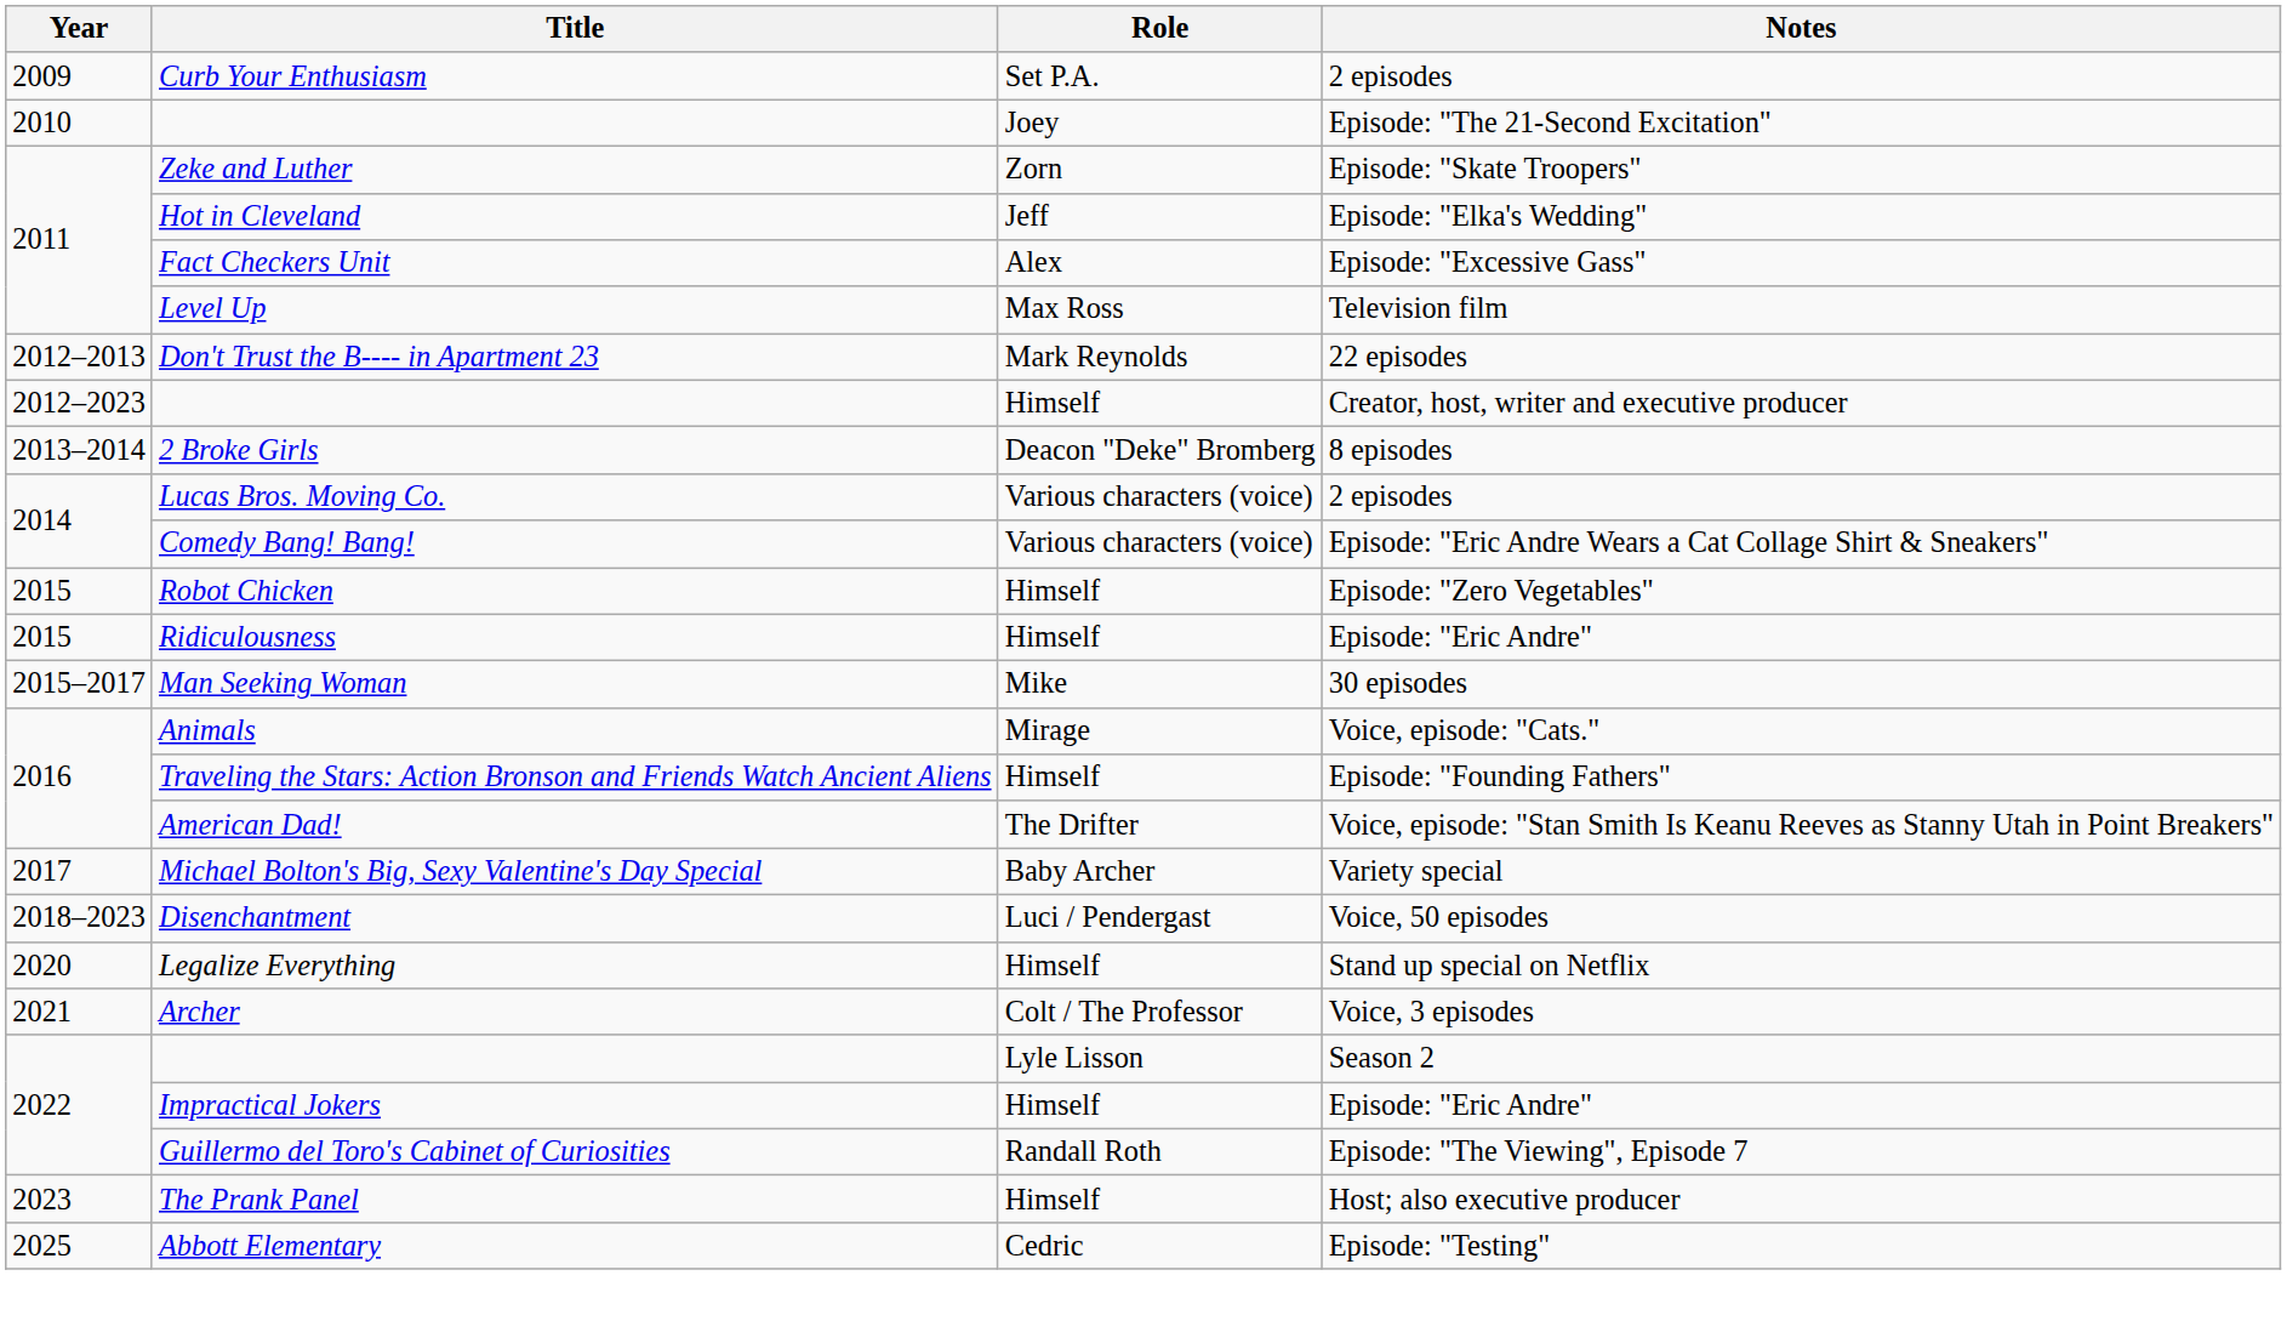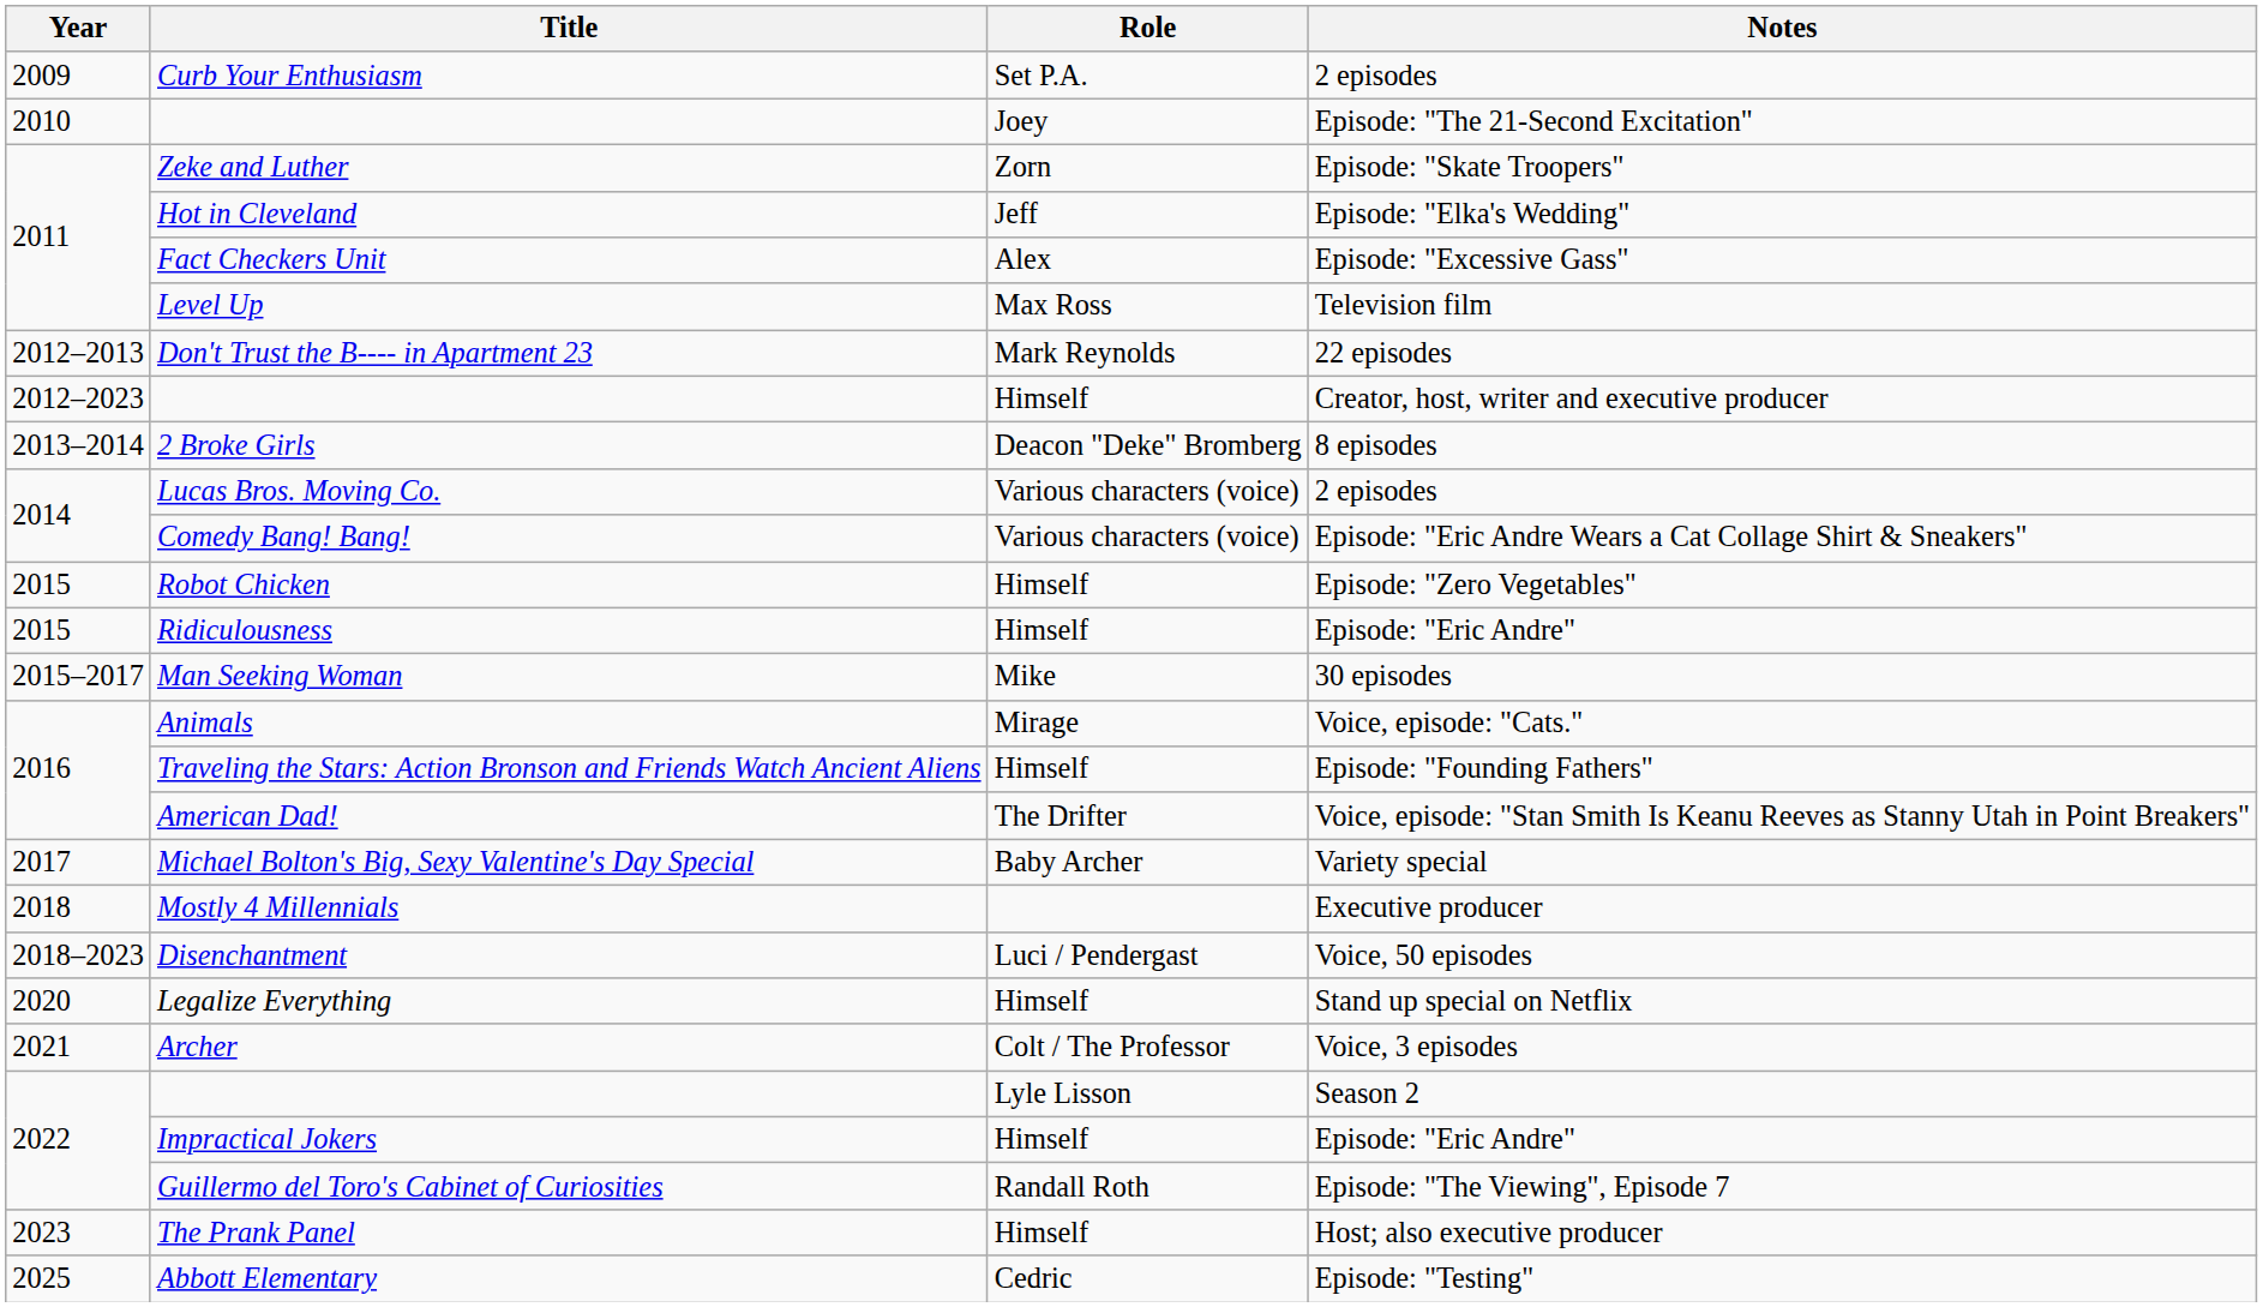 <table class="wikitable sortable">
 <tr>
 <th>Year</th>
 <th>Title</th>
 <th>Role</th>
 <th class="unsortable">Notes</th>
 </tr>
 <tr>
 <td>2009</td>
 <td><em><a href='#'>Curb Your Enthusiasm</a></em></td>
 <td>Set P.A.</td>
 <td>2 episodes</td>
 </tr>
 <tr>
 <td>2010</td>
 <td><em></em></td>
 <td>Joey</td>
 <td>Episode: "The 21-Second Excitation"</td>
 </tr>
 <tr>
 <td rowspan="4">2011</td>
 <td><em><a href='#'>Zeke and Luther</a></em></td>
 <td>Zorn</td>
 <td>Episode: "Skate Troopers"</td>
 </tr>
 <tr>
 <td><em><a href='#'>Hot in Cleveland</a></em></td>
 <td>Jeff</td>
 <td>Episode: "Elka's Wedding"</td>
 </tr>
 <tr>
 <td><em><a href='#'>Fact Checkers Unit</a></em></td>
 <td>Alex</td>
 <td>Episode: "Excessive Gass"</td>
 </tr>
 <tr>
 <td><em><a href='#'>Level Up</a></em></td>
 <td>Max Ross</td>
 <td>Television film</td>
 </tr>
 <tr>
 <td>2012–2013</td>
 <td><em><a href='#'>Don't Trust the B---- in Apartment 23</a></em></td>
 <td>Mark Reynolds</td>
 <td>22 episodes</td>
 </tr>
 <tr>
 <td>2012–2023</td>
 <td><em></em></td>
 <td>Himself</td>
 <td>Creator, host, writer and executive producer</td>
 </tr>
 <tr>
 <td>2013–2014</td>
 <td><em><a href='#'>2 Broke Girls</a></em></td>
 <td>Deacon "Deke" Bromberg</td>
 <td>8 episodes</td>
 </tr>
 <tr>
 <td rowspan="2">2014</td>
 <td><em><a href='#'>Lucas Bros. Moving Co.</a></em></td>
 <td>Various characters (voice)</td>
 <td>2 episodes</td>
 </tr>
 <tr>
 <td><em><a href='#'>Comedy Bang! Bang!</a></em></td>
 <td>Various characters (voice)</td>
 <td>Episode: "Eric Andre Wears a Cat Collage Shirt & Sneakers"</td>
 </tr>
 <tr>
 <td>2015</td>
 <td><em><a href='#'>Robot Chicken</a></em></td>
 <td>Himself</td>
 <td>Episode: "Zero Vegetables"</td>
 </tr>
 <tr>
 <td>2015</td>
 <td><a href='#'><em>Ridiculousness</em></a></td>
 <td>Himself</td>
 <td>Episode: "Eric Andre"</td>
 </tr>
 <tr>
 <td>2015–2017</td>
 <td><em><a href='#'>Man Seeking Woman</a></em></td>
 <td>Mike</td>
 <td>30 episodes</td>
 </tr>
 <tr>
 <td rowspan="3">2016</td>
 <td><em><a href='#'>Animals</a></em></td>
 <td>Mirage</td>
 <td>Voice, episode: "Cats."</td>
 </tr>
 <tr>
 <td><em><a href='#'>Traveling the Stars: Action Bronson and Friends Watch Ancient Aliens</a></em></td>
 <td>Himself</td>
 <td>Episode: "Founding Fathers"</td>
 </tr>
 <tr>
 <td><em><a href='#'>American Dad!</a></em></td>
 <td>The Drifter</td>
 <td>Voice, episode: "Stan Smith Is Keanu Reeves as Stanny Utah in Point Breakers"</td>
 </tr>
 <tr>
 <td>2017</td>
 <td><em><a href='#'>Michael Bolton's Big, Sexy Valentine's Day Special</a></em></td>
 <td>Baby Archer</td>
 <td>Variety special</td>
 </tr>
 <tr>
+<td>2018</td>
+<td><em><a href='#'>Mostly 4 Millennials</a></em></td>
+<td></td>
+<td>Executive producer</td>
+</tr>
+<tr>
 <td>2018–2023</td>
 <td><em><a href='#'>Disenchantment</a></em></td>
 <td>Luci / Pendergast</td>
 <td>Voice, 50 episodes</td>
 </tr>
 <tr>
 <td>2020</td>
 <td><em>Legalize Everything</em></td>
 <td>Himself</td>
 <td>Stand up special on Netflix</td>
 </tr>
 <tr>
 <td>2021</td>
 <td><em><a href='#'>Archer</a></em></td>
 <td>Colt / The Professor</td>
 <td>Voice, 3 episodes</td>
 </tr>
 <tr>
 <td rowspan="3">2022</td>
 <td><em></em></td>
 <td>Lyle Lisson</td>
 <td>Season 2</td>
 </tr>
 <tr>
 <td><em><a href='#'>Impractical Jokers</a></em></td>
 <td>Himself</td>
 <td>Episode: "Eric Andre"</td>
 </tr>
 <tr>
 <td><em><a href='#'>Guillermo del Toro's Cabinet of Curiosities</a></em></td>
 <td>Randall Roth</td>
 <td>Episode: "The Viewing", Episode 7</td>
 </tr>
 <tr>
 <td>2023</td>
 <td><em><a href='#'>The Prank Panel</a></em></td>
 <td>Himself</td>
 <td>Host; also executive producer</td>
 </tr>
 <tr>
 <td>2025</td>
 <td><em><a href='#'>Abbott Elementary</a></em></td>
 <td>Cedric</td>
 <td>Episode: "Testing"</td>
 </tr>
 </table>
